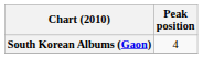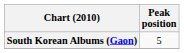 <table class="wikitable plainrowheaders" style="text-align:center;">
 <tr>
 <th>Chart (2010)</th>
 <th>Peak<br>position</th>
 </tr>
 <tr>
 <th scope="row">South Korean Albums (<a href='#'>Gaon</a>)</th>
-<td>4</td>
+<td>5</td>
 </tr>
 <tr>
 </tr>
 </table>
